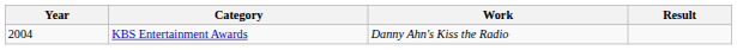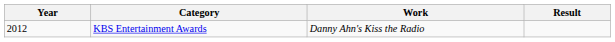 <table | width="75%" class="wikitable sortable">
 <tr>
 <th width="10%">Year</th>
 <th width="25%">Category</th>
 <th width="25%">Work</th>
 <th width="10%">Result</th>
 </tr>
 <tr>
-<td>2004</td>
+<td>2012</td>
 <td><a href='#'>KBS Entertainment Awards</a></td>
 <td><em>Danny Ahn's Kiss the Radio</em></td>
 <td></td>
 </tr>
 </table>
